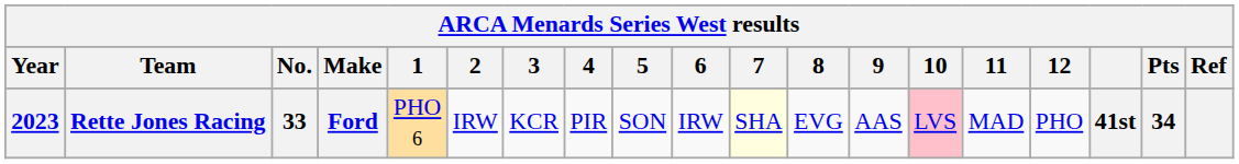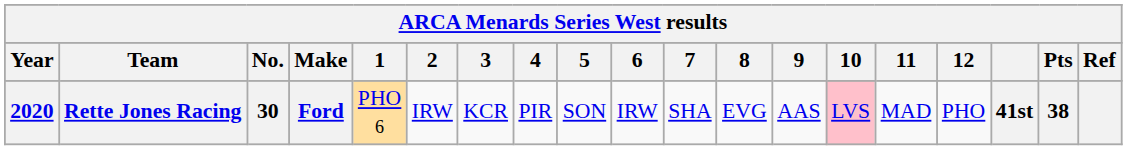 <table class="wikitable" style="text-align:center; font-size:75%">
 <tr>
 <th colspan=19><a href='#'>ARCA Menards Series West</a> results</th>
 </tr>
 <tr>
 <th>Year</th>
 <th>Team</th>
 <th>No.</th>
 <th>Make</th>
 <th>1</th>
 <th>2</th>
 <th>3</th>
 <th>4</th>
 <th>5</th>
 <th>6</th>
 <th>7</th>
 <th>8</th>
 <th>9</th>
 <th>10</th>
 <th>11</th>
 <th>12</th>
 <th></th>
 <th>Pts</th>
 <th>Ref</th>
 </tr>
 <tr>
-<th><a href='#'>2023</a></th>
+<th><a href='#'>2020</a></th>
 <th><a href='#'>Rette Jones Racing</a></th>
-<th>33</th>
+<th>30</th>
 <th><a href='#'>Ford</a></th>
 <td style="background:#FFDF9F;"><a href='#'>PHO</a><br><small>6</small></td>
 <td><a href='#'>IRW</a></td>
 <td><a href='#'>KCR</a></td>
 <td><a href='#'>PIR</a></td>
 <td><a href='#'>SON</a></td>
 <td><a href='#'>IRW</a></td>
-<td style="background: lightyellow;"><a href='#'>SHA</a></td>
+<td><a href='#'>SHA</a></td>
 <td><a href='#'>EVG</a></td>
 <td><a href='#'>AAS</a></td>
 <td style="background: pink;"><a href='#'>LVS</a></td>
 <td><a href='#'>MAD</a></td>
 <td><a href='#'>PHO</a></td>
 <th>41st</th>
-<th>34</th>
+<th>38</th>
 <th></th>
 </tr>
 </table>
